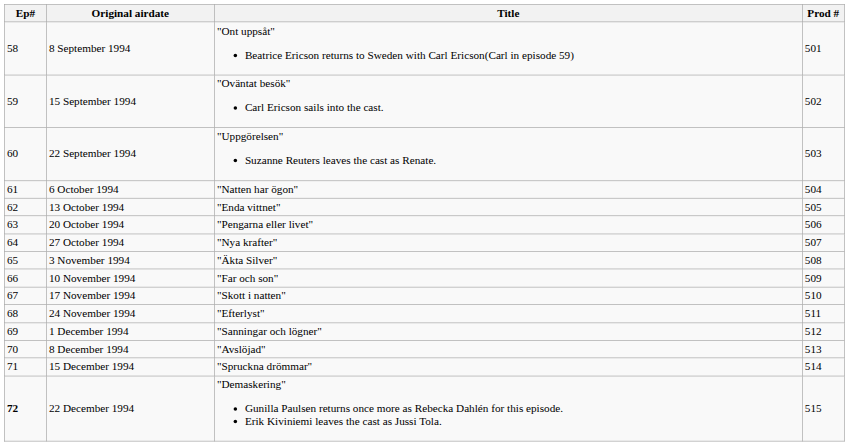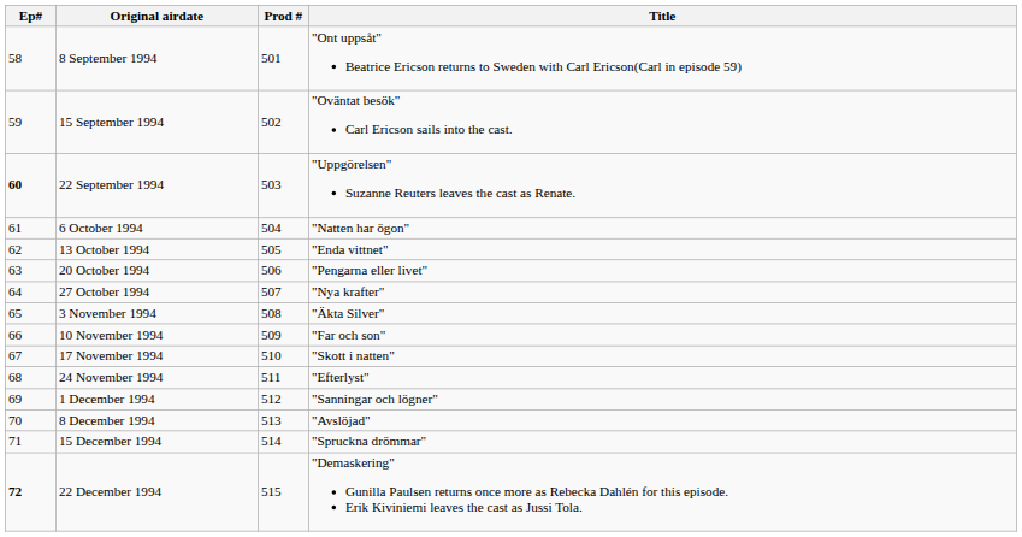 <table class="wikitable" width=95%>
 <tr>
 <th width=5%>Ep#</th>
 <th width=20%>Original airdate</th>
+<th width=5%>Prod #</th>
 <th>Title</th>
-<th width=5%>Prod #</th>
 </tr>
 <tr>
 <td>58</td>
 <td>8 September 1994</td>
+<td>501</td>
 <td>"Ont uppsåt"<br><ul><li>Beatrice Ericson returns to Sweden with Carl Ericson(Carl in episode 59)</li></ul></td>
-<td>501</td>
 </tr>
 <tr>
 <td>59</td>
 <td>15 September 1994</td>
+<td>502</td>
 <td>"Oväntat besök"<br><ul><li>Carl Ericson sails into the cast.</li></ul></td>
-<td>502</td>
 </tr>
 <tr>
-<td>60</td>
+<td><strong>60</strong></td>
 <td>22 September 1994</td>
+<td>503</td>
 <td>"Uppgörelsen"<br><ul><li>Suzanne Reuters leaves the cast as Renate.</li></ul></td>
-<td>503</td>
 </tr>
 <tr>
 <td>61</td>
 <td>6 October 1994</td>
+<td>504</td>
 <td>"Natten har ögon"</td>
-<td>504</td>
 </tr>
 <tr>
 <td>62</td>
 <td>13 October 1994</td>
+<td>505</td>
 <td>"Enda vittnet"</td>
-<td>505</td>
 </tr>
 <tr>
 <td>63</td>
 <td>20 October 1994</td>
+<td>506</td>
 <td>"Pengarna eller livet"</td>
-<td>506</td>
 </tr>
 <tr>
 <td>64</td>
 <td>27 October 1994</td>
+<td>507</td>
 <td>"Nya krafter"</td>
-<td>507</td>
 </tr>
 <tr>
 <td>65</td>
 <td>3 November 1994</td>
+<td>508</td>
 <td>"Äkta Silver"</td>
-<td>508</td>
 </tr>
 <tr>
 <td>66</td>
 <td>10 November 1994</td>
+<td>509</td>
 <td>"Far och son"</td>
-<td>509</td>
 </tr>
 <tr>
 <td>67</td>
 <td>17 November 1994</td>
+<td>510</td>
 <td>"Skott i natten"</td>
-<td>510</td>
 </tr>
 <tr>
 <td>68</td>
 <td>24 November 1994</td>
+<td>511</td>
 <td>"Efterlyst"</td>
-<td>511</td>
 </tr>
 <tr>
 <td>69</td>
 <td>1 December 1994</td>
+<td>512</td>
 <td>"Sanningar och lögner"</td>
-<td>512</td>
 </tr>
 <tr>
 <td>70</td>
 <td>8 December 1994</td>
+<td>513</td>
 <td>"Avslöjad"</td>
-<td>513</td>
 </tr>
 <tr>
 <td>71</td>
 <td>15 December 1994</td>
+<td>514</td>
 <td>"Spruckna drömmar"</td>
-<td>514</td>
 </tr>
 <tr>
 <td><strong>72</strong></td>
 <td>22 December 1994</td>
+<td>515</td>
 <td>"Demaskering"<br><ul><li>Gunilla Paulsen returns once more as Rebecka Dahlén for this episode.</li><li>Erik Kiviniemi leaves the cast as Jussi Tola.</li></ul></td>
-<td>515</td>
 </tr>
 </table>
